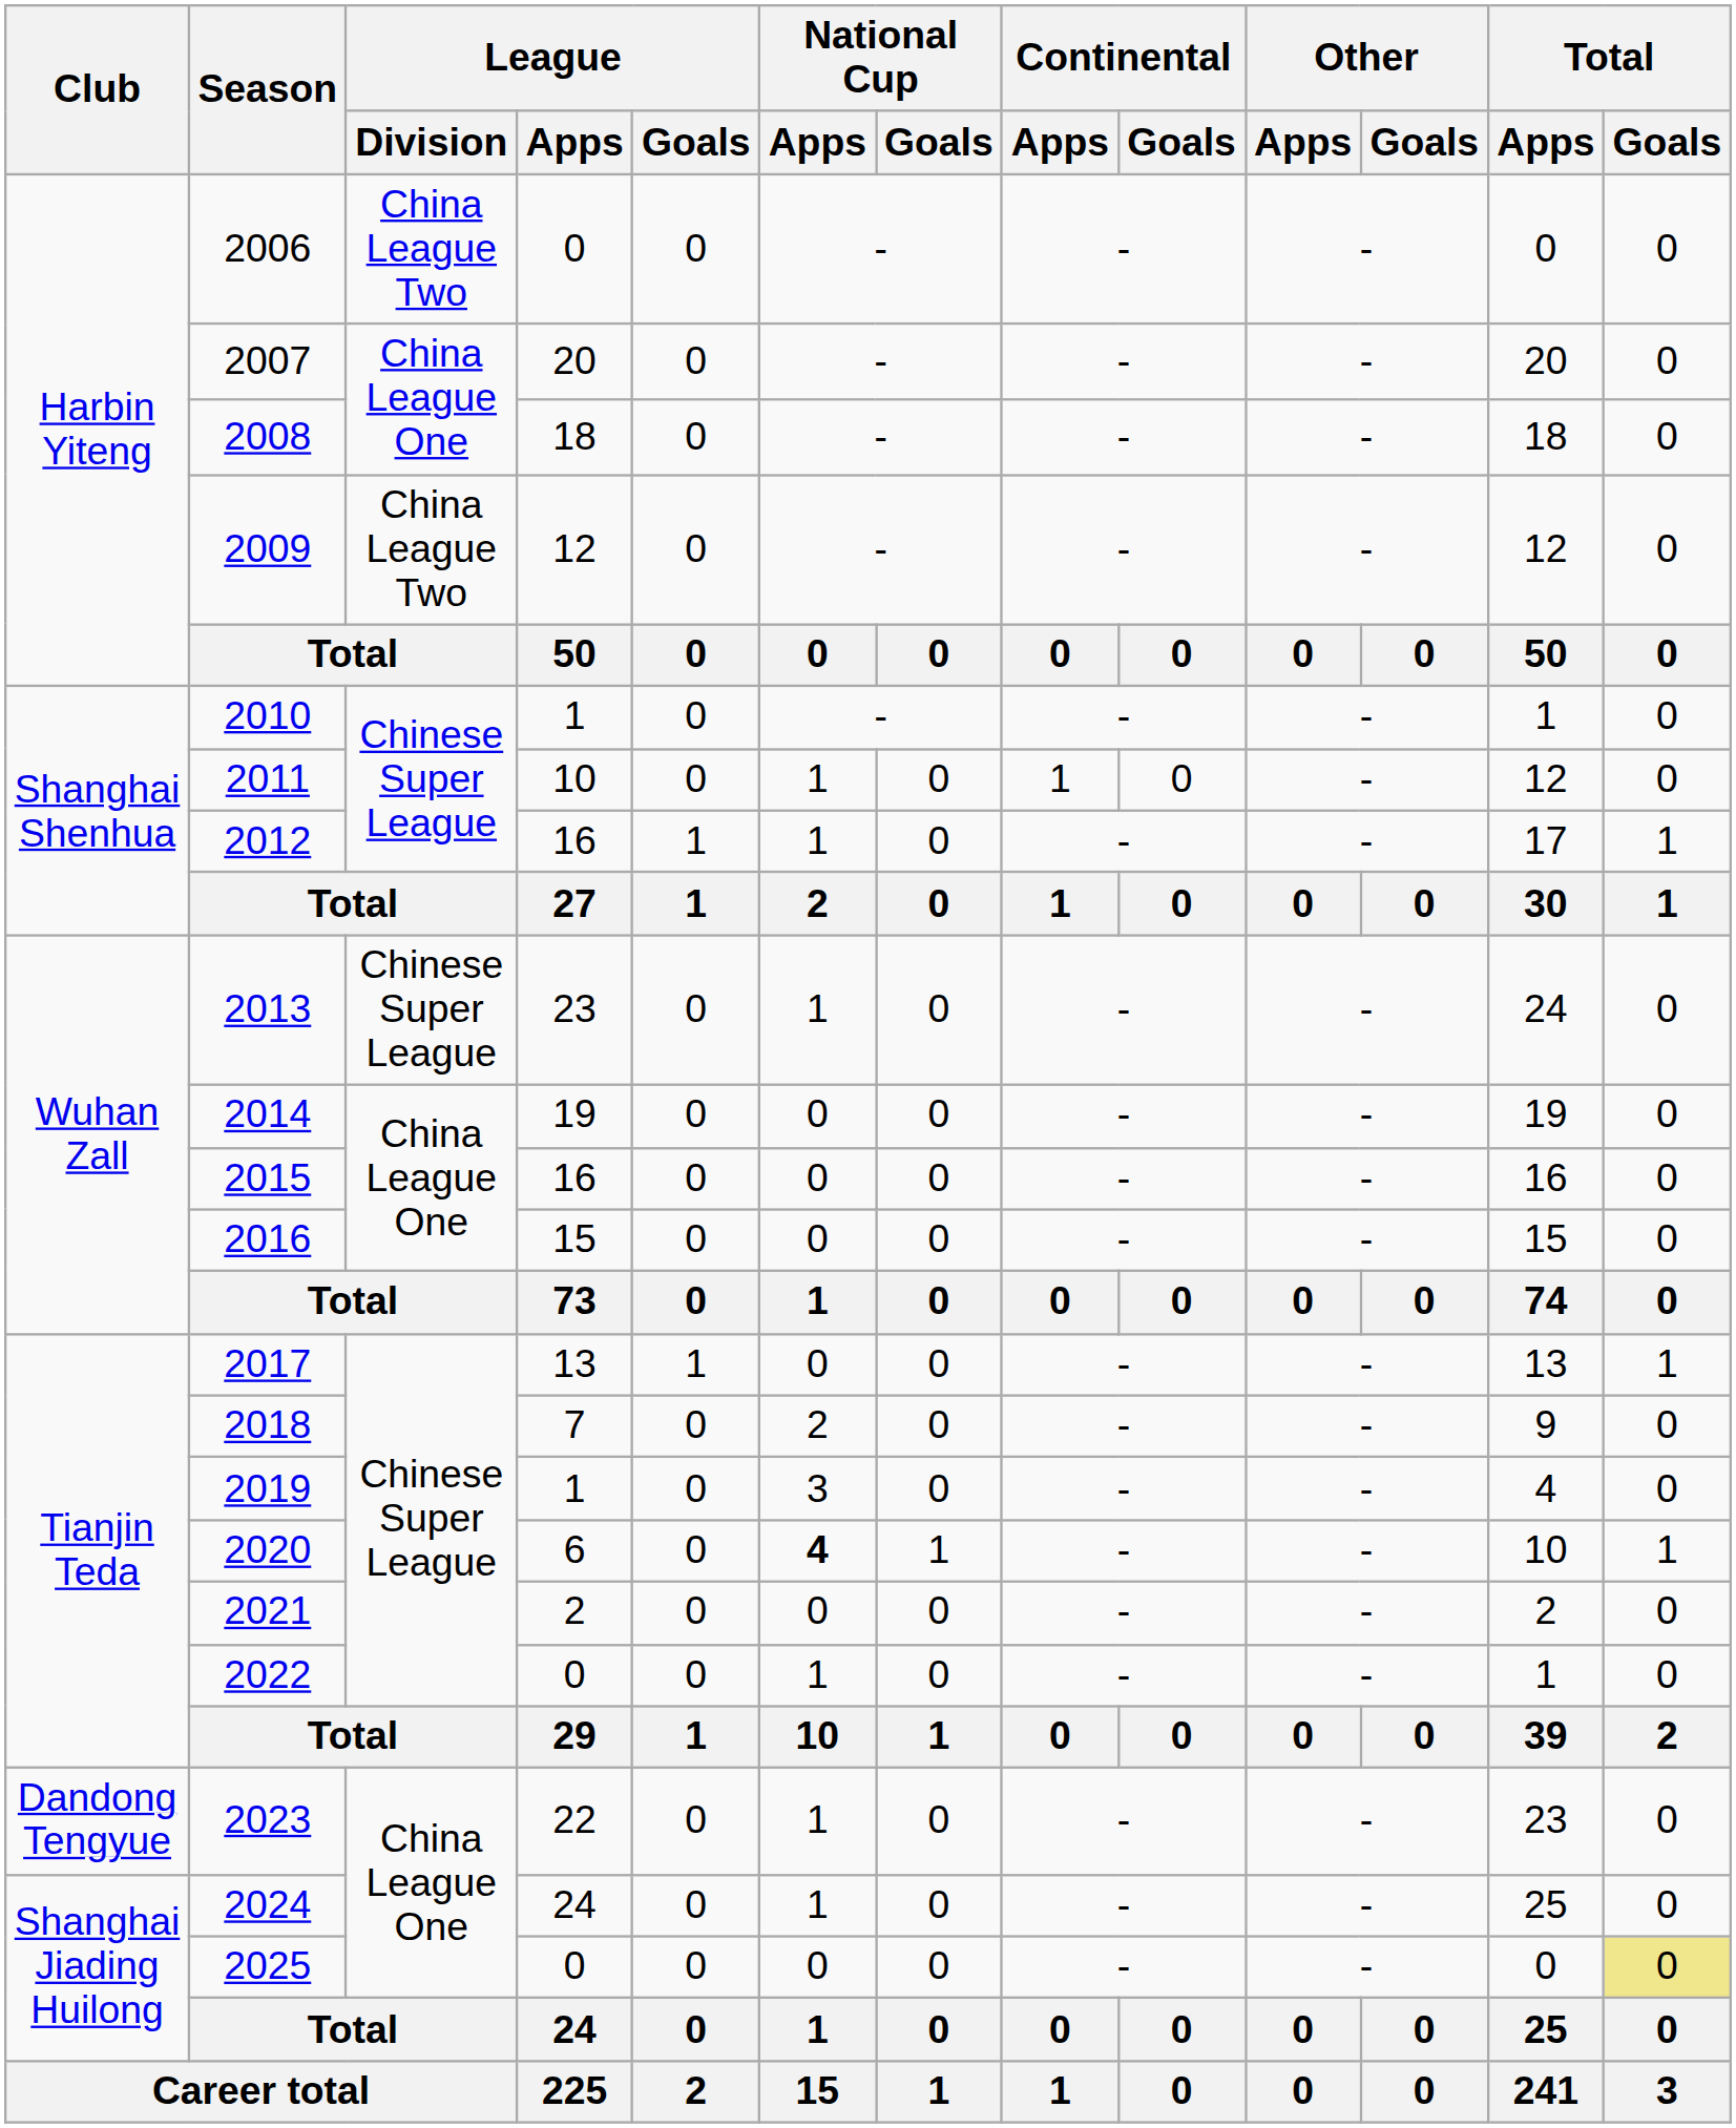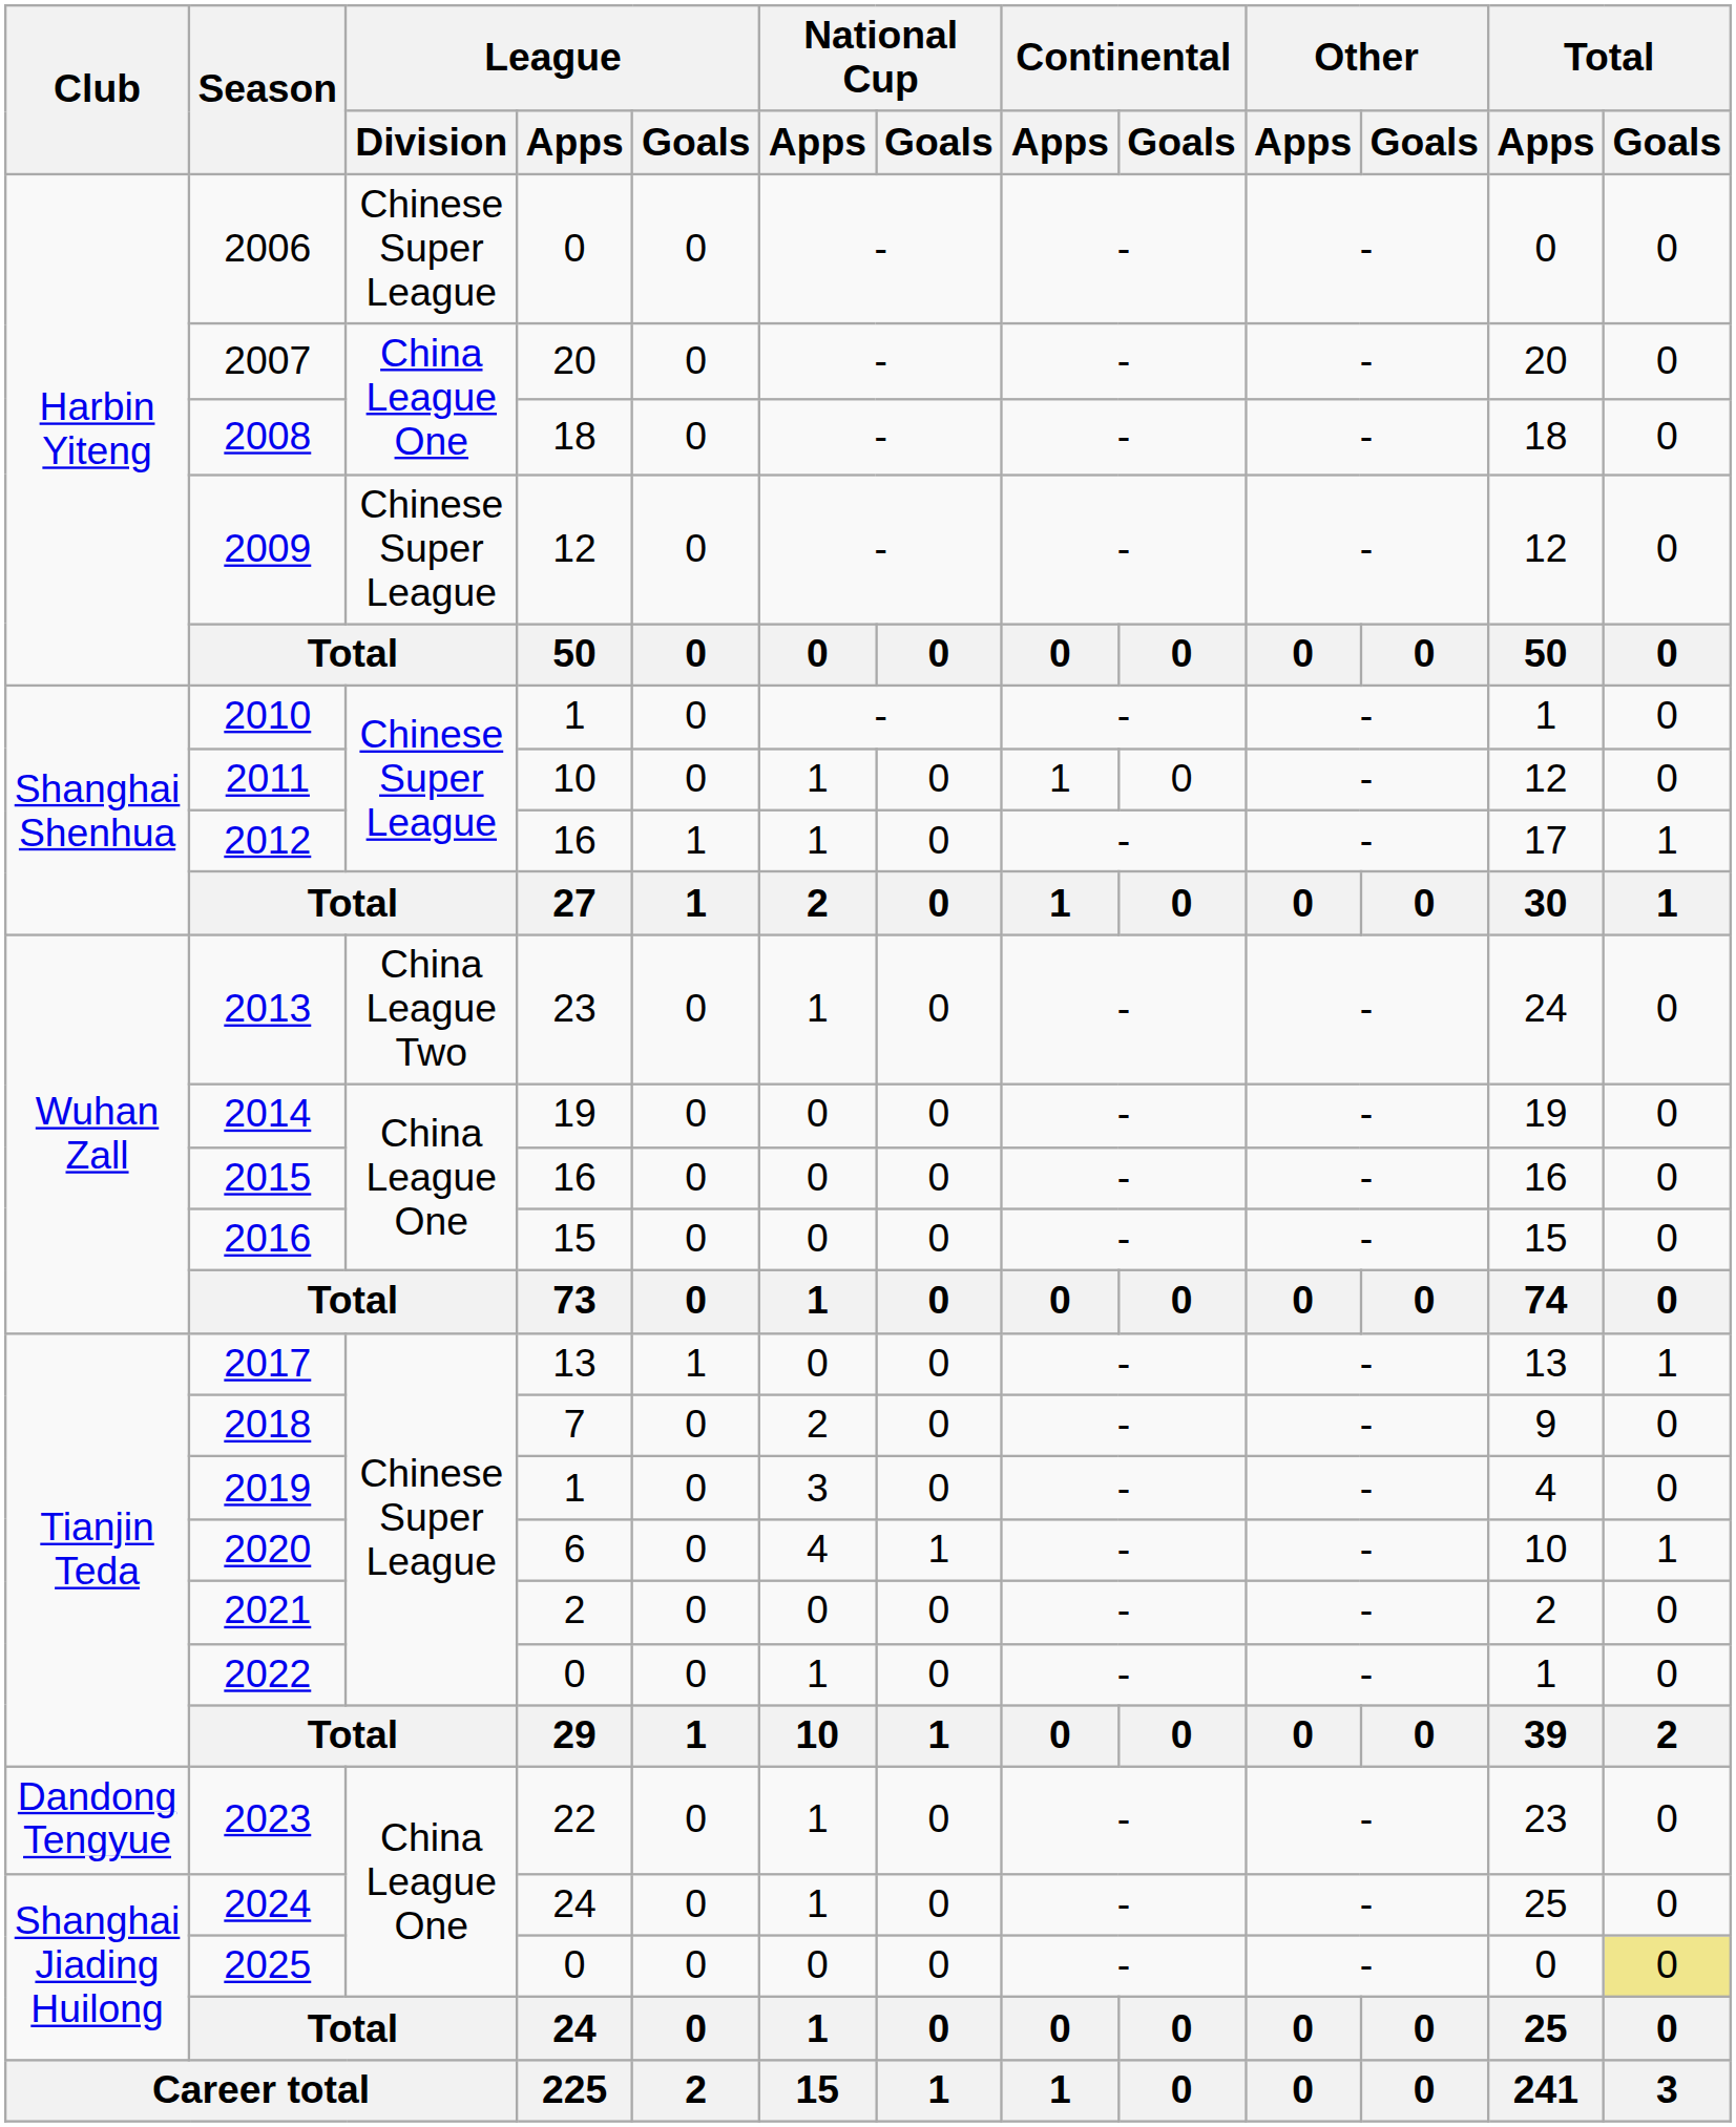 <table class="wikitable" style="text-align: center">
 <tr>
 <th rowspan="2">Club</th>
 <th rowspan="2">Season</th>
 <th colspan="3">League</th>
 <th colspan="2">National Cup</th>
 <th colspan="2">Continental</th>
 <th colspan="2">Other</th>
 <th colspan="2">Total</th>
 </tr>
 <tr>
 <th>Division</th>
 <th>Apps</th>
 <th>Goals</th>
 <th>Apps</th>
 <th>Goals</th>
 <th>Apps</th>
 <th>Goals</th>
 <th>Apps</th>
 <th>Goals</th>
 <th>Apps</th>
 <th>Goals</th>
 </tr>
 <tr>
 <td rowspan=5><a href='#'>Harbin Yiteng</a></td>
 <td>2006</td>
-<td><a href='#'>China League Two</a></td>
+<td>Chinese Super League</td>
 <td>0</td>
 <td>0</td>
 <td colspan="2">-</td>
 <td colspan="2">-</td>
 <td colspan="2">-</td>
 <td>0</td>
 <td>0</td>
 </tr>
 <tr>
 <td>2007</td>
 <td rowspan="2"><a href='#'>China League One</a></td>
 <td>20</td>
 <td>0</td>
 <td colspan="2">-</td>
 <td colspan="2">-</td>
 <td colspan="2">-</td>
 <td>20</td>
 <td>0</td>
 </tr>
 <tr>
 <td><a href='#'>2008</a></td>
 <td>18</td>
 <td>0</td>
 <td colspan="2">-</td>
 <td colspan="2">-</td>
 <td colspan="2">-</td>
 <td>18</td>
 <td>0</td>
 </tr>
 <tr>
 <td><a href='#'>2009</a></td>
-<td>China League Two</td>
+<td>Chinese Super League</td>
 <td>12</td>
 <td>0</td>
 <td colspan="2">-</td>
 <td colspan="2">-</td>
 <td colspan="2">-</td>
 <td>12</td>
 <td>0</td>
 </tr>
 <tr>
 <th colspan=2>Total</th>
 <th>50</th>
 <th>0</th>
 <th>0</th>
 <th>0</th>
 <th>0</th>
 <th>0</th>
 <th>0</th>
 <th>0</th>
 <th>50</th>
 <th>0</th>
 </tr>
 <tr>
 <td rowspan=4><a href='#'>Shanghai Shenhua</a></td>
 <td><a href='#'>2010</a></td>
 <td rowspan=3><a href='#'>Chinese Super League</a></td>
 <td>1</td>
 <td>0</td>
 <td colspan="2">-</td>
 <td colspan="2">-</td>
 <td colspan="2">-</td>
 <td>1</td>
 <td>0</td>
 </tr>
 <tr>
 <td><a href='#'>2011</a></td>
 <td>10</td>
 <td>0</td>
 <td>1</td>
 <td>0</td>
 <td>1</td>
 <td>0</td>
 <td colspan="2">-</td>
 <td>12</td>
 <td>0</td>
 </tr>
 <tr>
 <td><a href='#'>2012</a></td>
 <td>16</td>
 <td>1</td>
 <td>1</td>
 <td>0</td>
 <td colspan="2">-</td>
 <td colspan="2">-</td>
 <td>17</td>
 <td>1</td>
 </tr>
 <tr>
 <th colspan=2>Total</th>
 <th>27</th>
 <th>1</th>
 <th>2</th>
 <th>0</th>
 <th>1</th>
 <th>0</th>
 <th>0</th>
 <th>0</th>
 <th>30</th>
 <th>1</th>
 </tr>
 <tr>
 <td rowspan=5><a href='#'>Wuhan Zall</a></td>
 <td><a href='#'>2013</a></td>
-<td>Chinese Super League</td>
+<td>China League Two</td>
 <td>23</td>
 <td>0</td>
 <td>1</td>
 <td>0</td>
 <td colspan="2">-</td>
 <td colspan="2">-</td>
 <td>24</td>
 <td>0</td>
 </tr>
 <tr>
 <td><a href='#'>2014</a></td>
 <td rowspan="3">China League One</td>
 <td>19</td>
 <td>0</td>
 <td>0</td>
 <td>0</td>
 <td colspan="2">-</td>
 <td colspan="2">-</td>
 <td>19</td>
 <td>0</td>
 </tr>
 <tr>
 <td><a href='#'>2015</a></td>
 <td>16</td>
 <td>0</td>
 <td>0</td>
 <td>0</td>
 <td colspan="2">-</td>
 <td colspan="2">-</td>
 <td>16</td>
 <td>0</td>
 </tr>
 <tr>
 <td><a href='#'>2016</a></td>
 <td>15</td>
 <td>0</td>
 <td>0</td>
 <td>0</td>
 <td colspan="2">-</td>
 <td colspan="2">-</td>
 <td>15</td>
 <td>0</td>
 </tr>
 <tr>
 <th colspan=2>Total</th>
 <th>73</th>
 <th>0</th>
 <th>1</th>
 <th>0</th>
 <th>0</th>
 <th>0</th>
 <th>0</th>
 <th>0</th>
 <th>74</th>
 <th>0</th>
 </tr>
 <tr>
 <td rowspan=7><a href='#'>Tianjin Teda</a></td>
 <td><a href='#'>2017</a></td>
 <td rowspan=6>Chinese Super League</td>
 <td>13</td>
 <td>1</td>
 <td>0</td>
 <td>0</td>
 <td colspan="2">-</td>
 <td colspan="2">-</td>
 <td>13</td>
 <td>1</td>
 </tr>
 <tr>
 <td><a href='#'>2018</a></td>
 <td>7</td>
 <td>0</td>
 <td>2</td>
 <td>0</td>
 <td colspan="2">-</td>
 <td colspan="2">-</td>
 <td>9</td>
 <td>0</td>
 </tr>
 <tr>
 <td><a href='#'>2019</a></td>
 <td>1</td>
 <td>0</td>
 <td>3</td>
 <td>0</td>
 <td colspan="2">-</td>
 <td colspan="2">-</td>
 <td>4</td>
 <td>0</td>
 </tr>
 <tr>
 <td><a href='#'>2020</a></td>
 <td>6</td>
 <td>0</td>
-<td><strong>4</strong></td>
+<td>4</td>
 <td>1</td>
 <td colspan="2">-</td>
 <td colspan="2">-</td>
 <td>10</td>
 <td>1</td>
 </tr>
 <tr>
 <td><a href='#'>2021</a></td>
 <td>2</td>
 <td>0</td>
 <td>0</td>
 <td>0</td>
 <td colspan="2">-</td>
 <td colspan="2">-</td>
 <td>2</td>
 <td>0</td>
 </tr>
 <tr>
 <td><a href='#'>2022</a></td>
 <td>0</td>
 <td>0</td>
 <td>1</td>
 <td>0</td>
 <td colspan="2">-</td>
 <td colspan="2">-</td>
 <td>1</td>
 <td>0</td>
 </tr>
 <tr>
 <th colspan=2>Total</th>
 <th>29</th>
 <th>1</th>
 <th>10</th>
 <th>1</th>
 <th>0</th>
 <th>0</th>
 <th>0</th>
 <th>0</th>
 <th>39</th>
 <th>2</th>
 </tr>
 <tr>
 <td><a href='#'>Dandong Tengyue</a></td>
 <td><a href='#'>2023</a></td>
 <td rowspan=3>China League One</td>
 <td>22</td>
 <td>0</td>
 <td>1</td>
 <td>0</td>
 <td colspan="2">-</td>
 <td colspan="2">-</td>
 <td>23</td>
 <td>0</td>
 </tr>
 <tr>
 <td rowspan=3><a href='#'>Shanghai Jiading Huilong</a></td>
 <td><a href='#'>2024</a></td>
 <td>24</td>
 <td>0</td>
 <td>1</td>
 <td>0</td>
 <td colspan="2">-</td>
 <td colspan="2">-</td>
 <td>25</td>
 <td>0</td>
 </tr>
 <tr>
 <td><a href='#'>2025</a></td>
 <td>0</td>
 <td>0</td>
 <td>0</td>
 <td>0</td>
 <td colspan="2">-</td>
 <td colspan="2">-</td>
 <td>0</td>
 <td style="background: khaki;">0</td>
 </tr>
 <tr>
 <th colspan=2>Total</th>
 <th>24</th>
 <th>0</th>
 <th>1</th>
 <th>0</th>
 <th>0</th>
 <th>0</th>
 <th>0</th>
 <th>0</th>
 <th>25</th>
 <th>0</th>
 </tr>
 <tr>
 <th colspan=3>Career total</th>
 <th>225</th>
 <th>2</th>
 <th>15</th>
 <th>1</th>
 <th>1</th>
 <th>0</th>
 <th>0</th>
 <th>0</th>
 <th>241</th>
 <th>3</th>
 </tr>
 </table>
